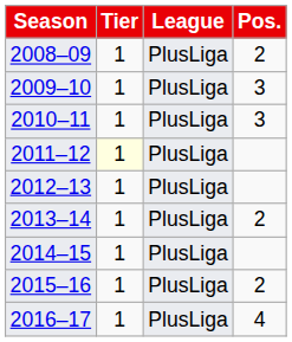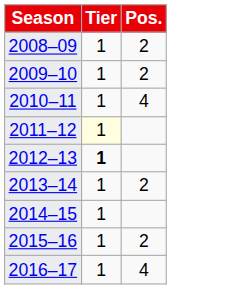 <table class="wikitable" style="font-size:100%; text-align:center">
 <tr>
 <th style="color:#FFFFFF; background-color:#E90006">Season</th>
 <th style="color:#FFFFFF; background-color:#E90006">Tier</th>
-<th style="color:#FFFFFF; background-color:#E90006">League</th>
 <th style="color:#FFFFFF; background-color:#E90006">Pos.</th>
 </tr>
 <tr>
 <td style="background:#EAECF0"><a href='#'>2008–09</a></td>
 <td align="center">1</td>
-<td style="background:#EAECF0">PlusLiga</td>
 <td align="center">2</td>
 </tr>
 <tr>
 <td style="background:#EAECF0"><a href='#'>2009–10</a></td>
 <td align="center">1</td>
-<td style="background:#EAECF0">PlusLiga</td>
-<td align="center">3</td>
+<td align="center">2</td>
 </tr>
 <tr>
 <td style="background:#EAECF0"><a href='#'>2010–11</a></td>
 <td align="center">1</td>
-<td style="background:#EAECF0">PlusLiga</td>
-<td align="center">3</td>
+<td align="center">4</td>
 </tr>
 <tr>
 <td style="background:#EAECF0"><a href='#'>2011–12</a></td>
 <td align="center" style="background: lightyellow;">1</td>
-<td style="background:#EAECF0">PlusLiga</td>
 <td align="center"></td>
 </tr>
 <tr>
 <td style="background:#EAECF0"><a href='#'>2012–13</a></td>
-<td align="center">1</td>
-<td style="background:#EAECF0">PlusLiga</td>
+<td align="center"><strong>1</strong></td>
 <td align="center"></td>
 </tr>
 <tr>
 <td style="background:#EAECF0"><a href='#'>2013–14</a></td>
 <td align="center">1</td>
-<td style="background:#EAECF0">PlusLiga</td>
 <td align="center">2</td>
 </tr>
 <tr>
 <td style="background:#EAECF0"><a href='#'>2014–15</a></td>
 <td align="center">1</td>
-<td style="background:#EAECF0">PlusLiga</td>
 <td align="center"></td>
 </tr>
 <tr>
 <td style="background:#EAECF0"><a href='#'>2015–16</a></td>
 <td align="center">1</td>
-<td style="background:#EAECF0">PlusLiga</td>
 <td align="center">2</td>
 </tr>
 <tr>
 <td style="background:#EAECF0"><a href='#'>2016–17</a></td>
 <td align="center">1</td>
-<td style="background:#EAECF0">PlusLiga</td>
 <td align="center">4</td>
 </tr>
 </table>
